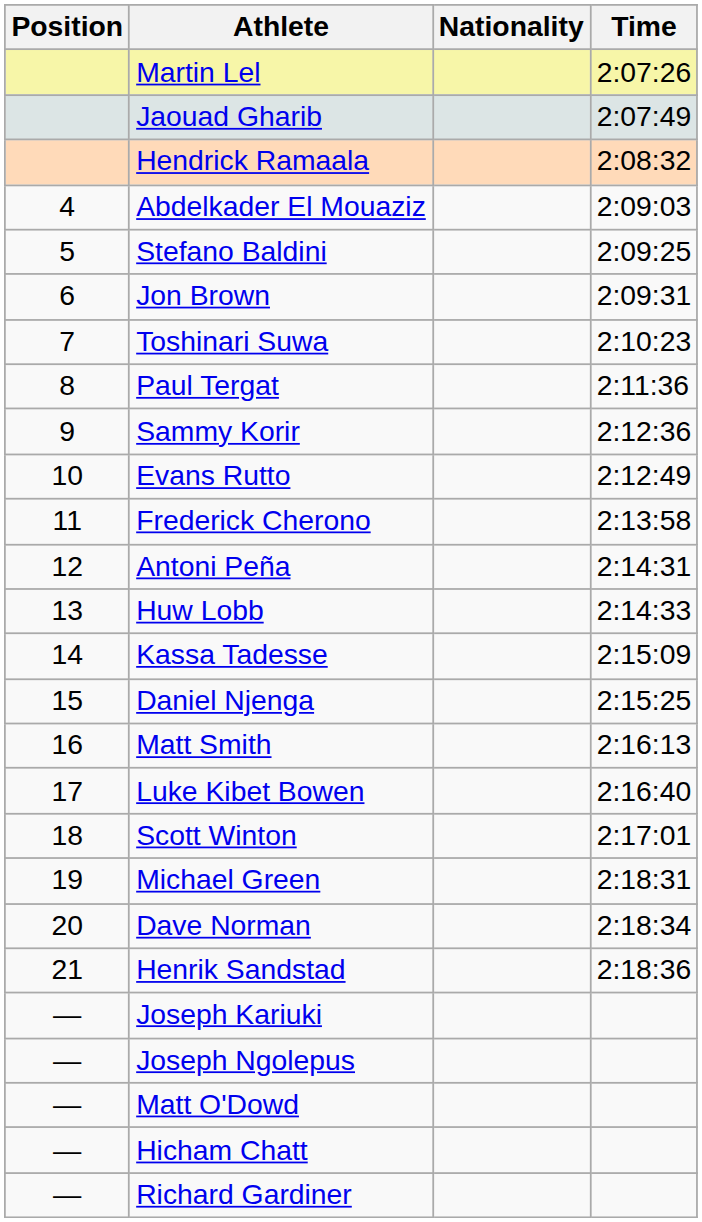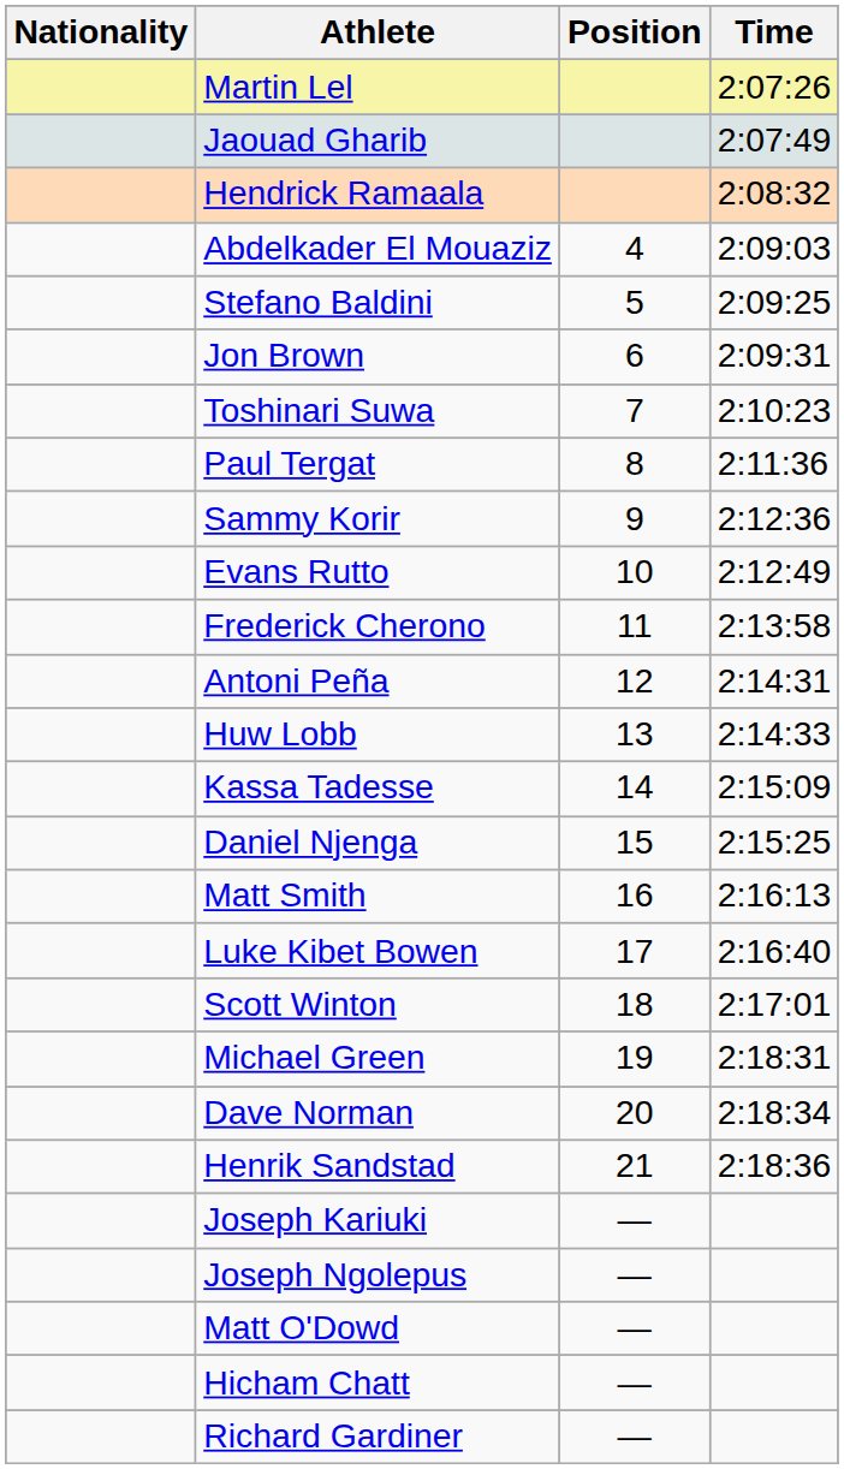 <table class="wikitable sortable">
 <tr>
+<th>Nationality</th>
+<th>Athlete</th>
 <th>Position</th>
-<th>Athlete</th>
-<th>Nationality</th>
 <th>Time</th>
 </tr>
 <tr bgcolor="#F7F6A8">
+<td></td>
+<td><a href='#'>Martin Lel</a></td>
 <td align=center></td>
-<td><a href='#'>Martin Lel</a></td>
-<td></td>
 <td>2:07:26</td>
 </tr>
 <tr bgcolor="#DCE5E5">
+<td></td>
+<td><a href='#'>Jaouad Gharib</a></td>
 <td align=center></td>
-<td><a href='#'>Jaouad Gharib</a></td>
-<td></td>
 <td>2:07:49</td>
 </tr>
 <tr bgcolor="#FFDAB9">
+<td></td>
+<td><a href='#'>Hendrick Ramaala</a></td>
 <td align=center></td>
-<td><a href='#'>Hendrick Ramaala</a></td>
-<td></td>
 <td>2:08:32</td>
 </tr>
 <tr>
+<td></td>
+<td><a href='#'>Abdelkader El Mouaziz</a></td>
 <td align=center>4</td>
-<td><a href='#'>Abdelkader El Mouaziz</a></td>
-<td></td>
 <td>2:09:03</td>
 </tr>
 <tr>
+<td></td>
+<td><a href='#'>Stefano Baldini</a></td>
 <td align=center>5</td>
-<td><a href='#'>Stefano Baldini</a></td>
-<td></td>
 <td>2:09:25</td>
 </tr>
 <tr>
+<td></td>
+<td><a href='#'>Jon Brown</a></td>
 <td align=center>6</td>
-<td><a href='#'>Jon Brown</a></td>
-<td></td>
 <td>2:09:31</td>
 </tr>
 <tr>
+<td></td>
+<td><a href='#'>Toshinari Suwa</a></td>
 <td align=center>7</td>
-<td><a href='#'>Toshinari Suwa</a></td>
-<td></td>
 <td>2:10:23</td>
 </tr>
 <tr>
+<td></td>
+<td><a href='#'>Paul Tergat</a></td>
 <td align=center>8</td>
-<td><a href='#'>Paul Tergat</a></td>
-<td></td>
 <td>2:11:36</td>
 </tr>
 <tr>
+<td></td>
+<td><a href='#'>Sammy Korir</a></td>
 <td align=center>9</td>
-<td><a href='#'>Sammy Korir</a></td>
-<td></td>
 <td>2:12:36</td>
 </tr>
 <tr>
+<td></td>
+<td><a href='#'>Evans Rutto</a></td>
 <td align=center>10</td>
-<td><a href='#'>Evans Rutto</a></td>
-<td></td>
 <td>2:12:49</td>
 </tr>
 <tr>
+<td></td>
+<td><a href='#'>Frederick Cherono</a></td>
 <td align=center>11</td>
-<td><a href='#'>Frederick Cherono</a></td>
-<td></td>
 <td>2:13:58</td>
 </tr>
 <tr>
+<td></td>
+<td><a href='#'>Antoni Peña</a></td>
 <td align=center>12</td>
-<td><a href='#'>Antoni Peña</a></td>
-<td></td>
 <td>2:14:31</td>
 </tr>
 <tr>
+<td></td>
+<td><a href='#'>Huw Lobb</a></td>
 <td align=center>13</td>
-<td><a href='#'>Huw Lobb</a></td>
-<td></td>
 <td>2:14:33</td>
 </tr>
 <tr>
+<td></td>
+<td><a href='#'>Kassa Tadesse</a></td>
 <td align=center>14</td>
-<td><a href='#'>Kassa Tadesse</a></td>
-<td></td>
 <td>2:15:09</td>
 </tr>
 <tr>
+<td></td>
+<td><a href='#'>Daniel Njenga</a></td>
 <td align=center>15</td>
-<td><a href='#'>Daniel Njenga</a></td>
-<td></td>
 <td>2:15:25</td>
 </tr>
 <tr>
+<td></td>
+<td><a href='#'>Matt Smith</a></td>
 <td align=center>16</td>
-<td><a href='#'>Matt Smith</a></td>
-<td></td>
 <td>2:16:13</td>
 </tr>
 <tr>
+<td></td>
+<td><a href='#'>Luke Kibet Bowen</a></td>
 <td align=center>17</td>
-<td><a href='#'>Luke Kibet Bowen</a></td>
-<td></td>
 <td>2:16:40</td>
 </tr>
 <tr>
+<td></td>
+<td><a href='#'>Scott Winton</a></td>
 <td align=center>18</td>
-<td><a href='#'>Scott Winton</a></td>
-<td></td>
 <td>2:17:01</td>
 </tr>
 <tr>
+<td></td>
+<td><a href='#'>Michael Green</a></td>
 <td align=center>19</td>
-<td><a href='#'>Michael Green</a></td>
-<td></td>
 <td>2:18:31</td>
 </tr>
 <tr>
+<td></td>
+<td><a href='#'>Dave Norman</a></td>
 <td align=center>20</td>
-<td><a href='#'>Dave Norman</a></td>
-<td></td>
 <td>2:18:34</td>
 </tr>
 <tr>
+<td></td>
+<td><a href='#'>Henrik Sandstad</a></td>
 <td align=center>21</td>
-<td><a href='#'>Henrik Sandstad</a></td>
-<td></td>
 <td>2:18:36</td>
 </tr>
 <tr>
+<td></td>
+<td><a href='#'>Joseph Kariuki</a></td>
 <td align=center>—</td>
-<td><a href='#'>Joseph Kariuki</a></td>
-<td></td>
 <td></td>
 </tr>
 <tr>
+<td></td>
+<td><a href='#'>Joseph Ngolepus</a></td>
 <td align=center>—</td>
-<td><a href='#'>Joseph Ngolepus</a></td>
-<td></td>
 <td></td>
 </tr>
 <tr>
+<td></td>
+<td><a href='#'>Matt O'Dowd</a></td>
 <td align=center>—</td>
-<td><a href='#'>Matt O'Dowd</a></td>
-<td></td>
 <td></td>
 </tr>
 <tr>
+<td></td>
+<td><a href='#'>Hicham Chatt</a></td>
 <td align=center>—</td>
-<td><a href='#'>Hicham Chatt</a></td>
-<td></td>
 <td></td>
 </tr>
 <tr>
+<td></td>
+<td><a href='#'>Richard Gardiner</a></td>
 <td align=center>—</td>
-<td><a href='#'>Richard Gardiner</a></td>
-<td></td>
 <td></td>
 </tr>
 </table>
